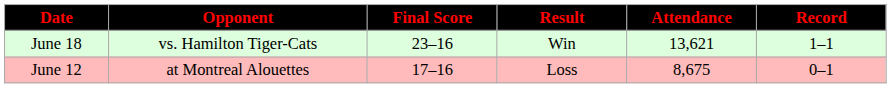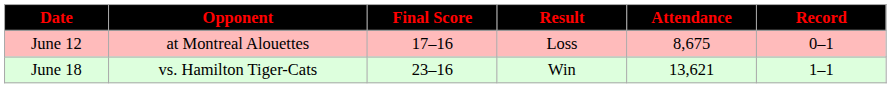 <table class="wikitable sortable">
 <tr>
 <th style="background:black;color:#FF0000;"  width="8%">Date</th>
 <th style="background:black;color:#FF0000;"  width="20%">Opponent</th>
 <th style="background:black;color:#FF0000;"  width="10%">Final Score</th>
 <th style="background:black;color:#FF0000;"  width="10%">Result</th>
 <th style="background:black;color:#FF0000;"  width="10%">Attendance</th>
 <th style="background:black;color:#FF0000;"  width="10%">Record</th>
 </tr>
+<tr align="center" bgcolor="#ffbbbb">
+<td>June 12</td>
+<td>at Montreal Alouettes</td>
+<td>17–16</td>
+<td>Loss</td>
+<td>8,675</td>
+<td>0–1</td>
+</tr>
 <tr align="center" bgcolor="#ddffdd">
 <td>June 18</td>
 <td>vs. Hamilton Tiger-Cats</td>
 <td>23–16</td>
 <td>Win</td>
 <td>13,621</td>
 <td>1–1</td>
 </tr>
-<tr align="center" bgcolor="#ffbbbb">
-<td>June 12</td>
-<td>at Montreal Alouettes</td>
-<td>17–16</td>
-<td>Loss</td>
-<td>8,675</td>
-<td>0–1</td>
-</tr>
 </table>
